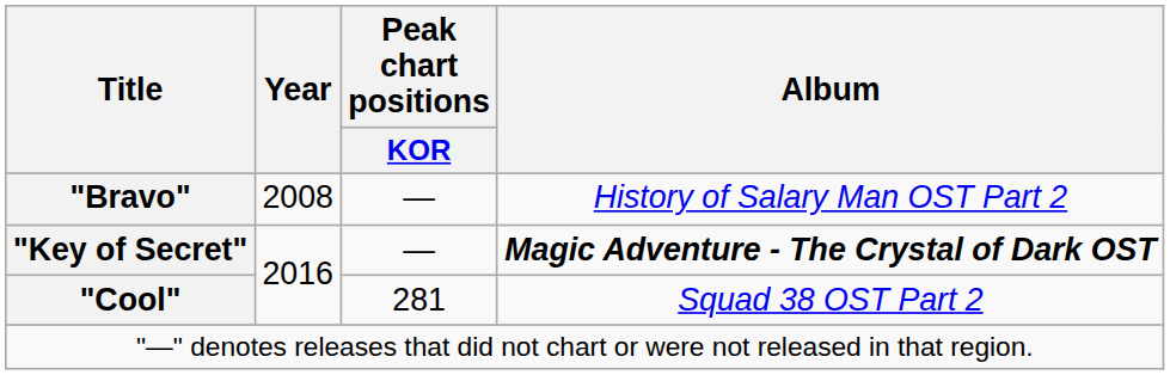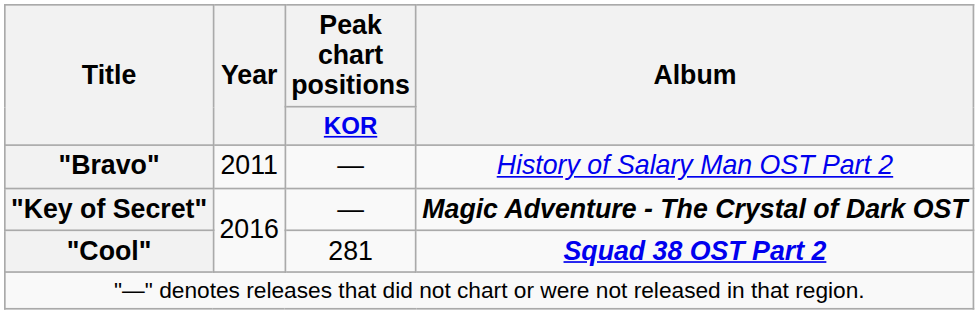 <table class="wikitable plainrowheaders" style="text-align:center;">
 <tr>
 <th scope="col" rowspan="2">Title</th>
 <th scope="col" rowspan="2">Year</th>
 <th scope="col" colspan="1">Peak chart positions</th>
 <th scope="col" rowspan="2">Album</th>
 </tr>
 <tr>
 <th scope="col" style="width:3em;font-size:90%;"><a href='#'>KOR</a><br></th>
 </tr>
 <tr>
 <th scope="row">"Bravo"<br></th>
-<td>2008</td>
+<td>2011</td>
 <td>—</td>
 <td><em><a href='#'>History of Salary Man OST Part 2</a></em></td>
 </tr>
 <tr>
 <th scope="row">"Key of Secret"</th>
 <td rowspan="2">2016</td>
 <td>—</td>
 <td><strong><em>Magic Adventure - The Crystal of Dark OST</em></strong></td>
 </tr>
 <tr>
 <th scope="row">"Cool"<br></th>
 <td>281</td>
-<td><em><a href='#'>Squad 38 OST Part 2</a></em></td>
+<td><strong><em><a href='#'>Squad 38 OST Part 2</a></em></strong></td>
 </tr>
 <tr>
 <td colspan="5" style="text-align:center; font-size:85%">"—" denotes releases that did not chart or were not released in that region.</td>
 </tr>
 </table>
